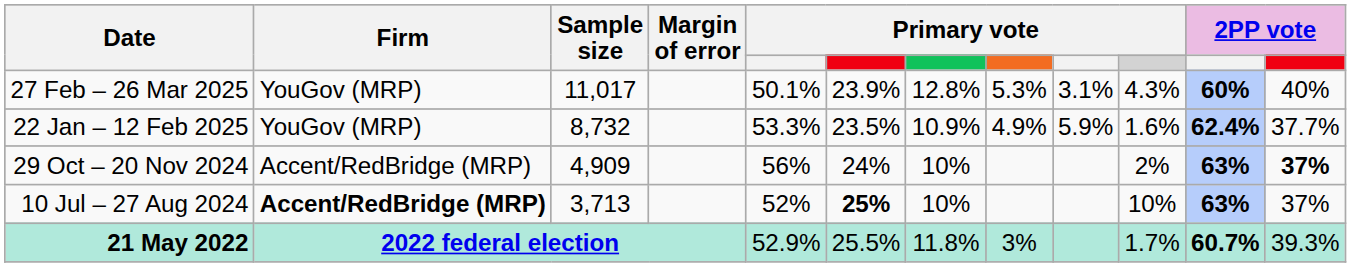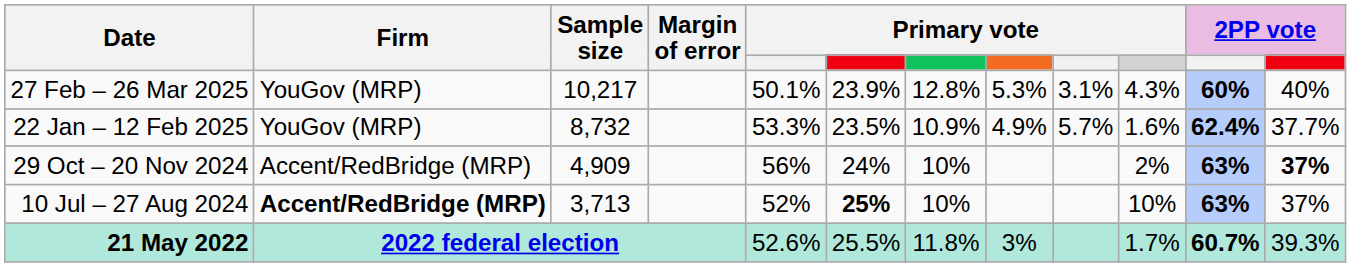 <table class="nowrap wikitable tpl-blanktable" style=text-align:center;font-size:90%>
 <tr>
 <th rowspan=2>Date</th>
 <th rowspan=2>Firm</th>
 <th rowspan=2>Sample<br>size</th>
 <th rowspan=2>Margin<br>of error</th>
 <th colspan=6>Primary vote</th>
 <th colspan=2 class=unsortable style=background:#ebbce3><a href='#'>2PP vote</a></th>
 </tr>
 <tr>
 <th class="unsortable" style=background:></th>
 <th class="unsortable" style="background:#F00011"></th>
 <th class=unsortable style=background:#10C25B></th>
 <th class=unsortable style=background:#f36c21></th>
 <th class=unsortable style=background:></th>
 <th class=unsortable style=background:lightgray></th>
 <th class="unsortable" style=background:></th>
 <th class="unsortable" style="background:#F00011"></th>
 </tr>
 <tr>
 <td align=right>27 Feb – 26 Mar 2025</td>
 <td align=left>YouGov (MRP)</td>
-<td>11,017</td>
+<td>10,217</td>
 <td></td>
 <td>50.1%</td>
 <td>23.9%</td>
 <td>12.8%</td>
 <td>5.3%</td>
 <td>3.1%</td>
 <td>4.3%</td>
 <th style="background:#B6CDFB">60%</th>
 <td>40%</td>
 </tr>
 <tr>
 <td align=right>22 Jan – 12 Feb 2025</td>
 <td align=left>YouGov (MRP)</td>
 <td>8,732</td>
 <td></td>
 <td>53.3%</td>
 <td>23.5%</td>
 <td>10.9%</td>
 <td>4.9%</td>
-<td>5.9%</td>
+<td>5.7%</td>
 <td>1.6%</td>
 <th style="background:#B6CDFB">62.4%</th>
 <td>37.7%</td>
 </tr>
 <tr>
 <td align=right>29 Oct – 20 Nov 2024</td>
 <td align=left>Accent/RedBridge (MRP)</td>
 <td>4,909</td>
 <td></td>
 <td>56%</td>
 <td>24%</td>
 <td>10%</td>
 <td></td>
 <td></td>
 <td>2%</td>
 <th style="background:#B6CDFB">63%</th>
 <td><strong>37%</strong></td>
 </tr>
 <tr>
 <td align=right>10 Jul – 27 Aug 2024</td>
 <td align=left><strong>Accent/RedBridge (MRP)</strong></td>
 <td>3,713</td>
 <td></td>
 <td>52%</td>
 <td><strong>25%</strong></td>
 <td>10%</td>
 <td></td>
 <td></td>
 <td>10%</td>
 <th style="background:#B6CDFB">63%</th>
 <td>37%</td>
 </tr>
 <tr style="background:#b0e9db">
 <td style="text-align:right" data-sort-value="21-May-2022"><strong>21 May 2022</strong></td>
 <td colspan="3" style="text-align:center"><strong><a href='#'>2022 federal election</a></strong></td>
-<td>52.9%</td>
+<td>52.6%</td>
 <td>25.5%</td>
 <td>11.8%</td>
 <td>3%</td>
 <td></td>
 <td>1.7%</td>
 <td><strong>60.7%</strong></td>
 <td>39.3%</td>
 </tr>
 </table>
